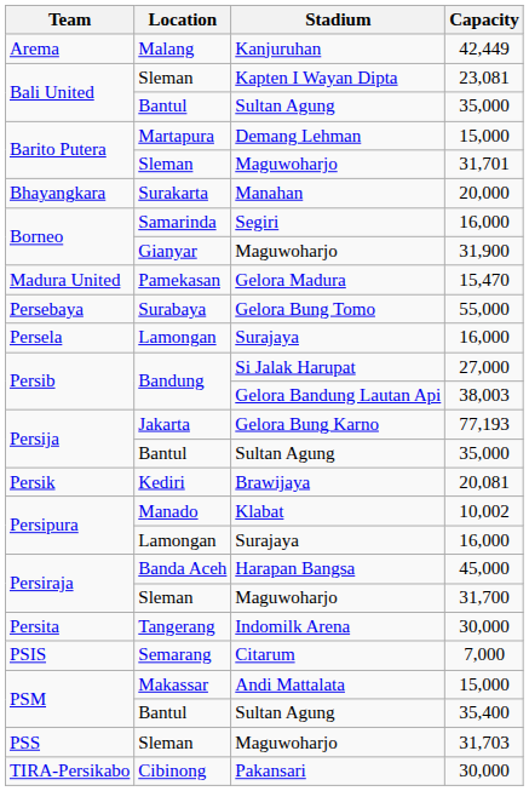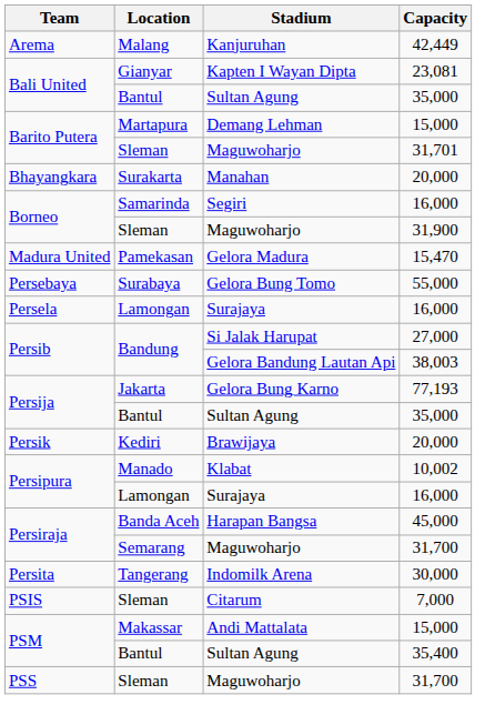 <table class="wikitable sortable">
 <tr>
 <th>Team</th>
 <th>Location</th>
 <th>Stadium</th>
 <th>Capacity</th>
 </tr>
 <tr>
 <td><a href='#'>Arema</a></td>
 <td><a href='#'>Malang</a></td>
 <td><a href='#'>Kanjuruhan</a></td>
 <td align="center">42,449</td>
 </tr>
 <tr>
 <td rowspan="2"><a href='#'>Bali United</a></td>
-<td>Sleman</td>
+<td><a href='#'>Gianyar</a></td>
 <td><a href='#'>Kapten I Wayan Dipta</a></td>
 <td align="center">23,081</td>
 </tr>
 <tr>
 <td><a href='#'>Bantul</a></td>
 <td><a href='#'>Sultan Agung</a></td>
 <td align="center">35,000</td>
 </tr>
 <tr>
 <td rowspan="2"><a href='#'>Barito Putera</a></td>
 <td><a href='#'>Martapura</a></td>
 <td><a href='#'>Demang Lehman</a></td>
 <td align="center">15,000</td>
 </tr>
 <tr>
 <td><a href='#'>Sleman</a></td>
 <td><a href='#'>Maguwoharjo</a></td>
 <td align="center">31,701</td>
 </tr>
 <tr>
 <td><a href='#'>Bhayangkara</a></td>
 <td><a href='#'>Surakarta</a></td>
 <td><a href='#'>Manahan</a></td>
 <td align="center">20,000</td>
 </tr>
 <tr>
 <td rowspan="2"><a href='#'>Borneo</a></td>
 <td><a href='#'>Samarinda</a></td>
 <td><a href='#'>Segiri</a></td>
 <td align="center">16,000</td>
 </tr>
 <tr>
-<td><a href='#'>Gianyar</a></td>
+<td>Sleman</td>
 <td>Maguwoharjo</td>
 <td align="center">31,900</td>
 </tr>
 <tr>
 <td><a href='#'>Madura United</a></td>
 <td><a href='#'>Pamekasan</a></td>
 <td><a href='#'>Gelora Madura</a></td>
 <td align="center">15,470</td>
 </tr>
 <tr>
 <td><a href='#'>Persebaya</a></td>
 <td><a href='#'>Surabaya</a></td>
 <td><a href='#'>Gelora Bung Tomo</a></td>
 <td align="center">55,000</td>
 </tr>
 <tr>
 <td><a href='#'>Persela</a></td>
 <td><a href='#'>Lamongan</a></td>
 <td><a href='#'>Surajaya</a></td>
 <td align="center">16,000</td>
 </tr>
 <tr>
 <td rowspan="2"><a href='#'>Persib</a></td>
 <td rowspan="2"><a href='#'>Bandung</a></td>
 <td><a href='#'>Si Jalak Harupat</a></td>
 <td align="center">27,000</td>
 </tr>
 <tr>
 <td><a href='#'>Gelora Bandung Lautan Api</a></td>
 <td align="center">38,003</td>
 </tr>
 <tr>
 <td rowspan="2"><a href='#'>Persija</a></td>
 <td><a href='#'>Jakarta</a></td>
 <td><a href='#'>Gelora Bung Karno</a></td>
 <td align="center">77,193</td>
 </tr>
 <tr>
 <td>Bantul</td>
 <td>Sultan Agung</td>
 <td align="center">35,000</td>
 </tr>
 <tr>
 <td><a href='#'>Persik</a></td>
 <td><a href='#'>Kediri</a></td>
 <td><a href='#'>Brawijaya</a></td>
-<td align="center">20,081</td>
+<td align="center">20,000</td>
 </tr>
 <tr>
 <td rowspan="2"><a href='#'>Persipura</a></td>
 <td><a href='#'>Manado</a></td>
 <td><a href='#'>Klabat</a></td>
 <td align="center">10,002</td>
 </tr>
 <tr>
 <td>Lamongan</td>
 <td>Surajaya</td>
 <td align="center">16,000</td>
 </tr>
 <tr>
 <td rowspan="2"><a href='#'>Persiraja</a></td>
 <td><a href='#'>Banda Aceh</a></td>
 <td><a href='#'>Harapan Bangsa</a></td>
 <td align="center">45,000</td>
 </tr>
 <tr>
-<td>Sleman</td>
+<td><a href='#'>Semarang</a></td>
 <td>Maguwoharjo</td>
 <td align="center">31,700</td>
 </tr>
 <tr>
 <td><a href='#'>Persita</a></td>
 <td><a href='#'>Tangerang</a></td>
 <td><a href='#'>Indomilk Arena</a></td>
 <td align="center">30,000</td>
 </tr>
 <tr>
 <td><a href='#'>PSIS</a></td>
-<td><a href='#'>Semarang</a></td>
+<td>Sleman</td>
 <td><a href='#'>Citarum</a></td>
 <td align="center">7,000</td>
 </tr>
 <tr>
 <td rowspan="2"><a href='#'>PSM</a></td>
 <td><a href='#'>Makassar</a></td>
 <td><a href='#'>Andi Mattalata</a></td>
 <td align="center">15,000</td>
 </tr>
 <tr>
 <td>Bantul</td>
 <td>Sultan Agung</td>
 <td align="center">35,400</td>
 </tr>
 <tr>
 <td><a href='#'>PSS</a></td>
 <td>Sleman</td>
 <td>Maguwoharjo</td>
-<td align="center">31,703</td>
-</tr>
-<tr>
-<td><a href='#'>TIRA-Persikabo</a></td>
-<td><a href='#'>Cibinong</a></td>
-<td><a href='#'>Pakansari</a></td>
-<td align="center">30,000</td>
+<td align="center">31,700</td>
 </tr>
 </table>
